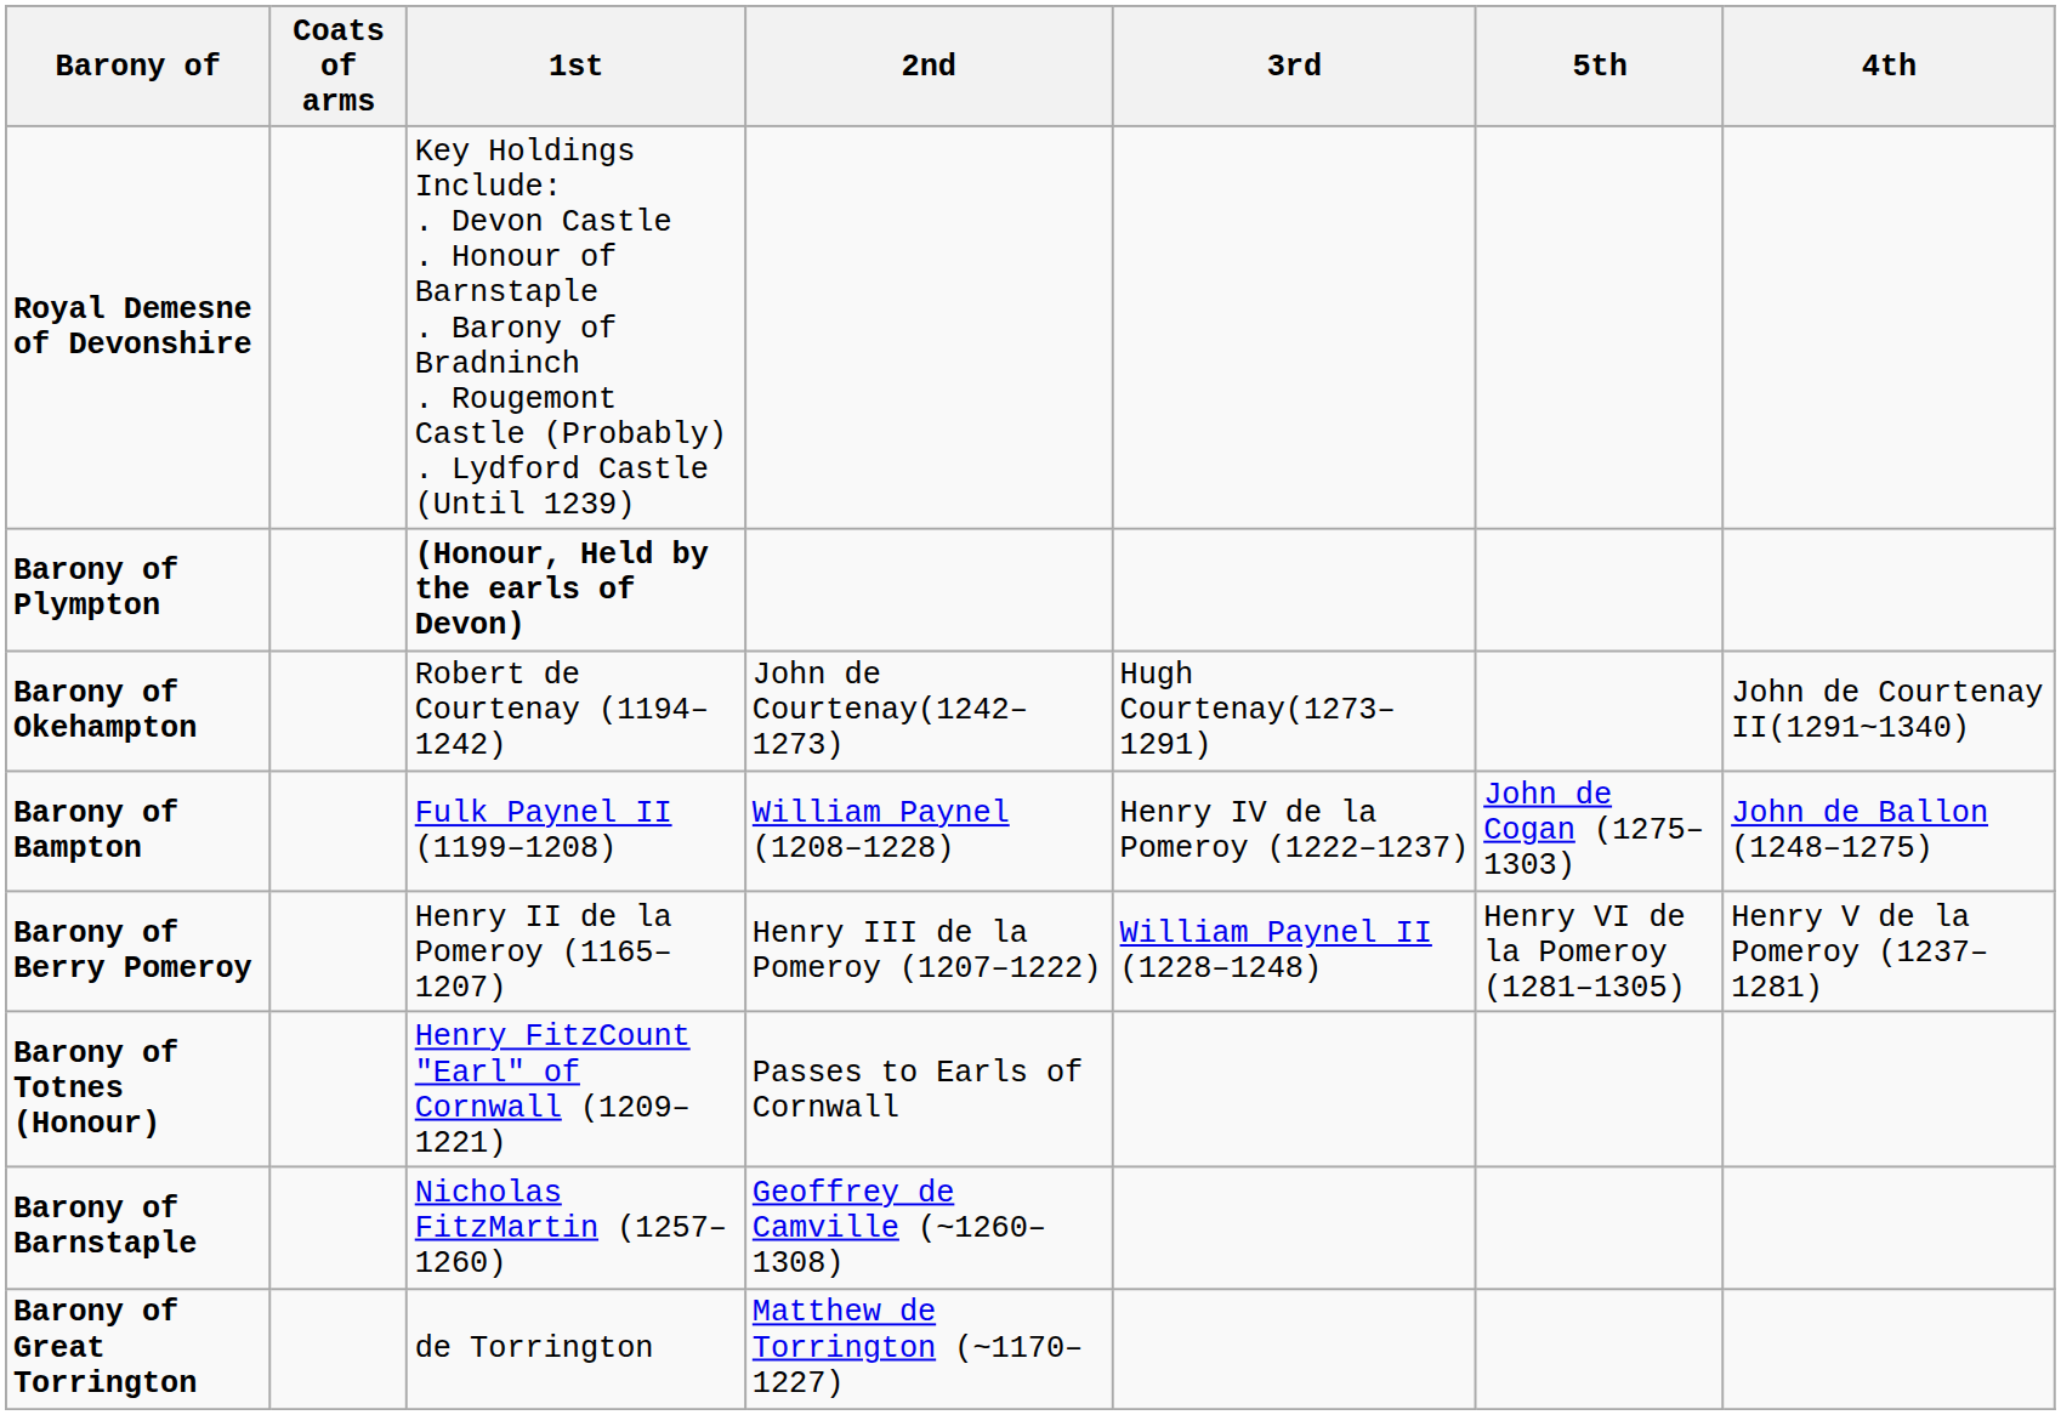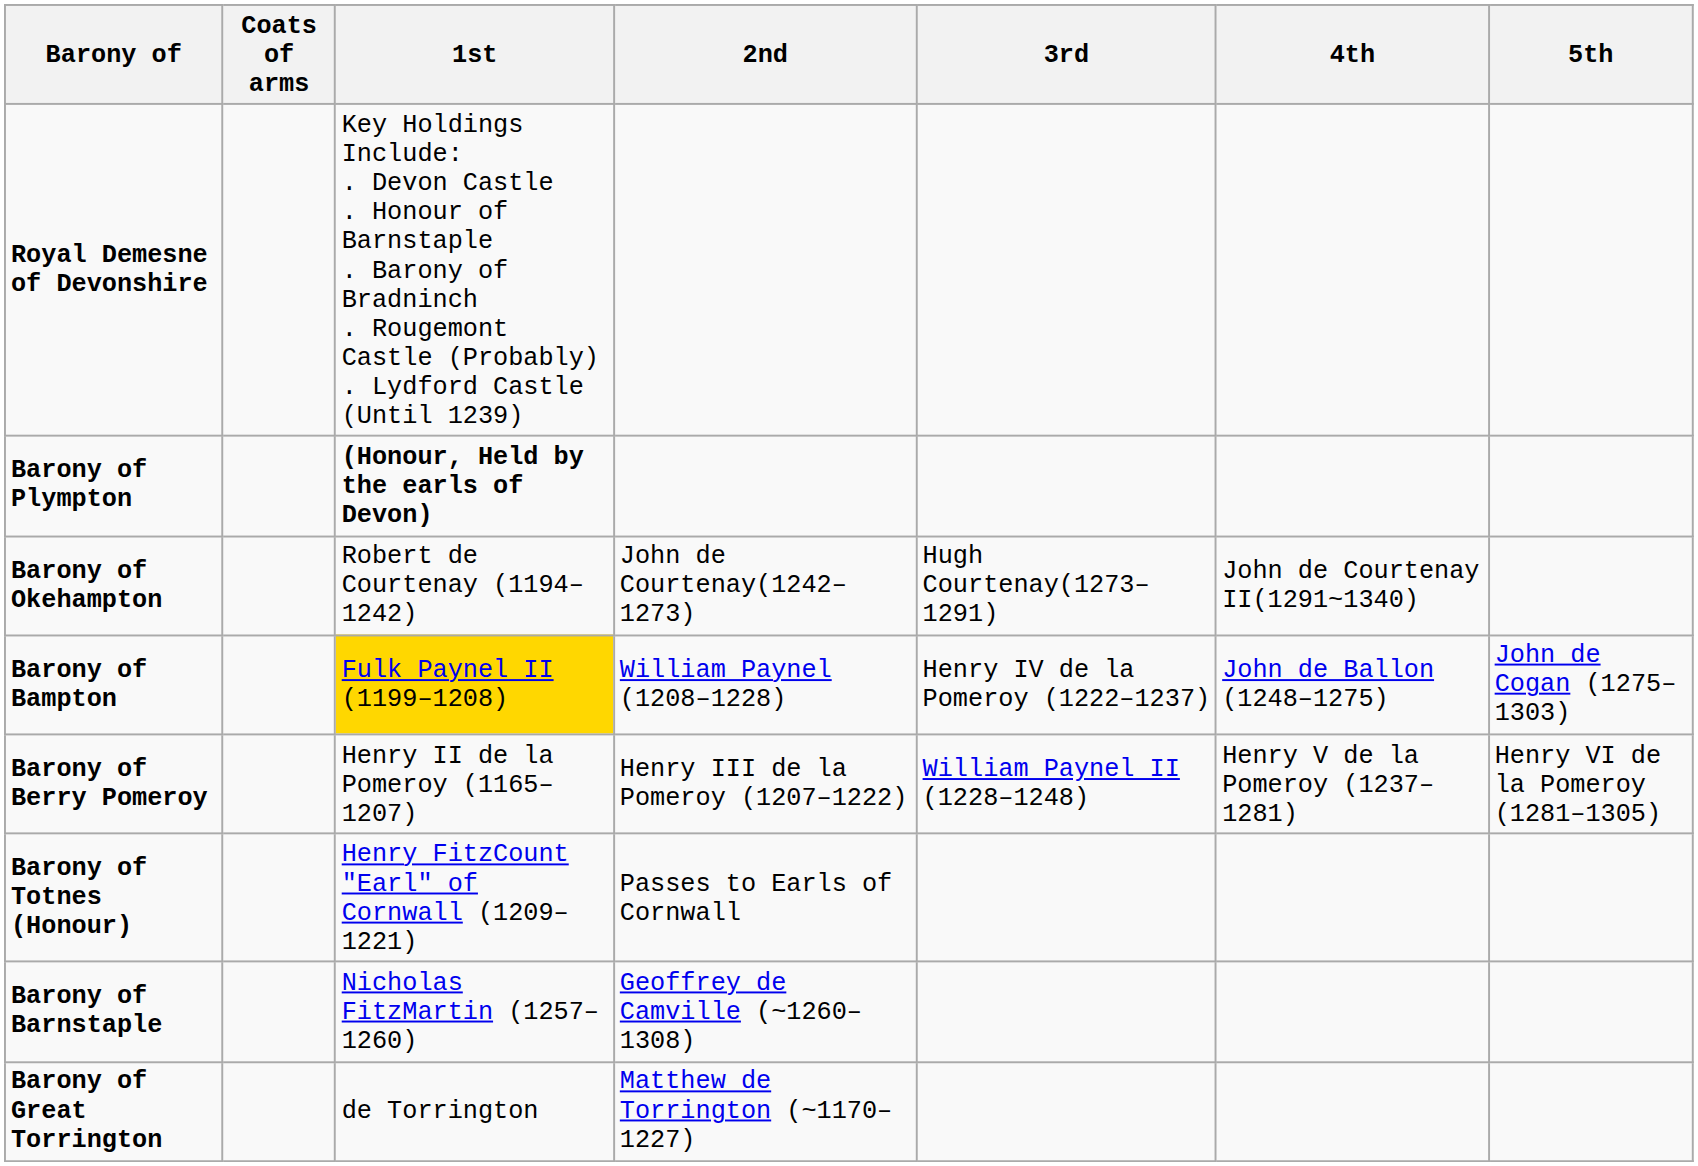 <table class="wikitable">
 <tr>
 <th>Barony of</th>
 <th>Coats of arms</th>
 <th>1st</th>
 <th>2nd</th>
 <th>3rd</th>
+<th>4th</th>
 <th>5th</th>
-<th>4th</th>
 </tr>
 <tr>
 <td><strong>Royal Demesne of Devonshire</strong></td>
 <td></td>
 <td>Key Holdings Include:<br>. Devon Castle<br>. Honour of Barnstaple<br>. Barony of Bradninch<br>. Rougemont Castle (Probably)<br>. Lydford Castle (Until 1239)</td>
 <td></td>
 <td></td>
 <td></td>
 <td></td>
 </tr>
 <tr>
 <td><strong>Barony of Plympton</strong></td>
 <td></td>
 <td><strong>(Honour, Held by the earls of Devon)</strong></td>
 <td></td>
 <td></td>
 <td></td>
 <td></td>
 </tr>
 <tr>
 <td><strong>Barony of Okehampton</strong></td>
 <td></td>
 <td>Robert de Courtenay (1194–1242)</td>
 <td>John de Courtenay(1242–1273)</td>
 <td>Hugh Courtenay(1273–1291)</td>
+<td>John de Courtenay II(1291~1340)</td>
 <td></td>
-<td>John de Courtenay II(1291~1340)</td>
 </tr>
 <tr>
 <td><strong>Barony of Bampton</strong></td>
 <td></td>
-<td><a href='#'>Fulk Paynel II</a> (1199–1208)</td>
+<td style="background: gold;"><a href='#'>Fulk Paynel II</a> (1199–1208)</td>
 <td><a href='#'>William Paynel</a> (1208–1228)</td>
 <td>Henry IV de la Pomeroy (1222–1237)</td>
+<td><a href='#'>John de Ballon</a> (1248–1275)</td>
 <td><a href='#'>John de Cogan</a> (1275–1303)</td>
-<td><a href='#'>John de Ballon</a> (1248–1275)</td>
 </tr>
 <tr>
 <td><strong>Barony of Berry Pomeroy</strong></td>
 <td></td>
 <td>Henry II de la Pomeroy (1165–1207)</td>
 <td>Henry III de la Pomeroy (1207–1222)</td>
 <td><a href='#'>William Paynel II</a> (1228–1248)</td>
+<td>Henry V de la Pomeroy (1237–1281)</td>
 <td>Henry VI de la Pomeroy (1281–1305)</td>
-<td>Henry V de la Pomeroy (1237–1281)</td>
 </tr>
 <tr>
 <td><strong>Barony of Totnes (Honour)</strong></td>
 <td></td>
 <td><a href='#'>Henry FitzCount "Earl" of Cornwall</a> (1209–1221)</td>
 <td>Passes to Earls of Cornwall</td>
 <td></td>
 <td></td>
 <td></td>
 </tr>
 <tr>
 <td><strong>Barony of Barnstaple</strong></td>
 <td></td>
 <td><a href='#'>Nicholas FitzMartin</a> (1257–1260)</td>
 <td><a href='#'>Geoffrey de Camville</a> (~1260–1308)</td>
 <td></td>
 <td></td>
 <td></td>
 </tr>
 <tr>
 <td><strong>Barony of Great Torrington</strong></td>
 <td></td>
 <td>de Torrington</td>
 <td><a href='#'>Matthew de Torrington</a> (~1170–1227)</td>
 <td></td>
 <td></td>
 <td></td>
 </tr>
 </table>
